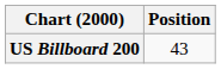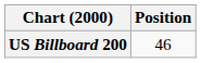 <table class="wikitable plainrowheaders" style="text-align:center">
 <tr>
 <th scope="col">Chart (2000)</th>
 <th scope="col">Position</th>
 </tr>
 <tr>
 <th scope="row">US <em>Billboard</em> 200</th>
-<td>43</td>
+<td>46</td>
 </tr>
 </table>
